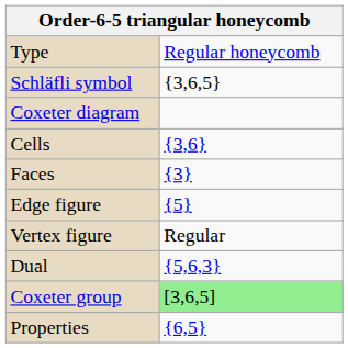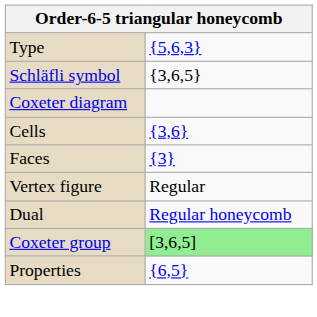 <table class="wikitable" align="right" style="margin-left:10px" width=280>
 <tr>
 <th bgcolor=#e7dcc3 colspan=2>Order-6-5 triangular honeycomb</th>
 </tr>
 <tr>
 <td bgcolor=#e7dcc3>Type</td>
-<td><a href='#'>Regular honeycomb</a></td>
+<td><a href='#'>{5,6,3}</a></td>
 </tr>
 <tr>
 <td bgcolor=#e7dcc3><a href='#'>Schläfli symbol</a></td>
 <td>{3,6,5}</td>
 </tr>
 <tr>
 <td bgcolor=#e7dcc3><a href='#'>Coxeter diagram</a></td>
 <td></td>
 </tr>
 <tr>
 <td bgcolor=#e7dcc3>Cells</td>
 <td><a href='#'>{3,6}</a> </td>
 </tr>
 <tr>
 <td bgcolor=#e7dcc3>Faces</td>
 <td><a href='#'>{3}</a></td>
 </tr>
 <tr>
-<td bgcolor=#e7dcc3>Edge figure</td>
-<td><a href='#'>{5}</a></td>
-</tr>
-<tr>
 <td bgcolor=#e7dcc3>Vertex figure</td>
 <td>Regular</td>
 </tr>
 <tr>
 <td bgcolor=#e7dcc3>Dual</td>
-<td><a href='#'>{5,6,3}</a></td>
+<td><a href='#'>Regular honeycomb</a></td>
 </tr>
 <tr>
 <td bgcolor=#e7dcc3><a href='#'>Coxeter group</a></td>
 <td style="background: lightgreen;">[3,6,5]</td>
 </tr>
 <tr>
 <td bgcolor=#e7dcc3>Properties</td>
 <td><a href='#'>{6,5}</a> </td>
 </tr>
 </table>
